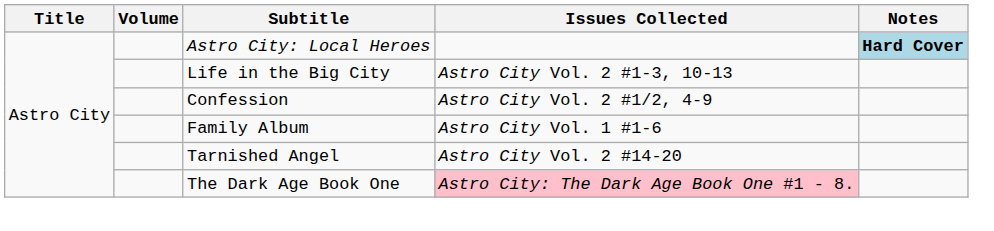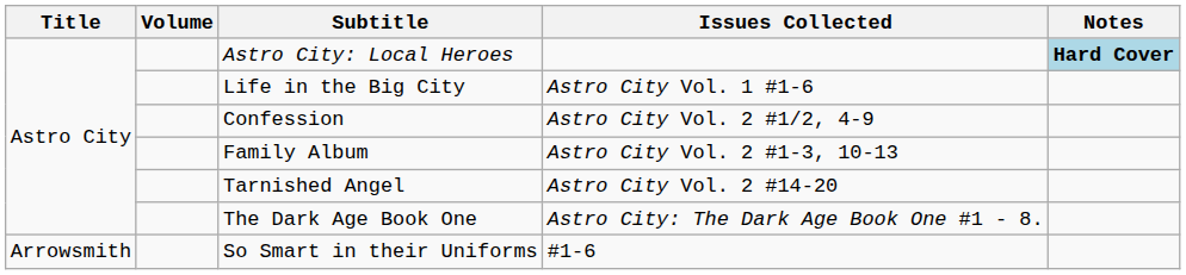 <table class="wikitable">
 <tr>
 <th>Title</th>
 <th>Volume</th>
 <th>Subtitle</th>
 <th>Issues Collected</th>
 <th>Notes</th>
 </tr>
 <tr>
 <td rowspan="6">Astro City</td>
 <td></td>
 <td><em>Astro City: Local Heroes</em></td>
 <td></td>
 <td style="background: lightblue;"><strong>Hard Cover</strong></td>
 </tr>
 <tr>
 <td></td>
 <td>Life in the Big City</td>
-<td><em>Astro City</em> Vol. 2 #1-3, 10-13</td>
+<td><em>Astro City</em> Vol. 1 #1-6</td>
 <td></td>
 </tr>
 <tr>
 <td></td>
 <td>Confession</td>
 <td><em>Astro City</em> Vol. 2 #1/2, 4-9</td>
 <td></td>
 </tr>
 <tr>
 <td></td>
 <td>Family Album</td>
-<td><em>Astro City</em> Vol. 1 #1-6</td>
+<td><em>Astro City</em> Vol. 2 #1-3, 10-13</td>
 <td></td>
 </tr>
 <tr>
 <td></td>
 <td>Tarnished Angel</td>
 <td><em>Astro City</em> Vol. 2 #14-20</td>
 <td></td>
 </tr>
 <tr>
 <td></td>
 <td>The Dark Age Book One</td>
-<td style="background: pink;"><em>Astro City: The Dark Age Book One</em> #1 - 8.</td>
+<td><em>Astro City: The Dark Age Book One</em> #1 - 8.</td>
+<td></td>
+</tr>
+<tr>
+<td>Arrowsmith</td>
+<td></td>
+<td>So Smart in their Uniforms</td>
+<td>#1-6</td>
 <td></td>
 </tr>
 </table>
